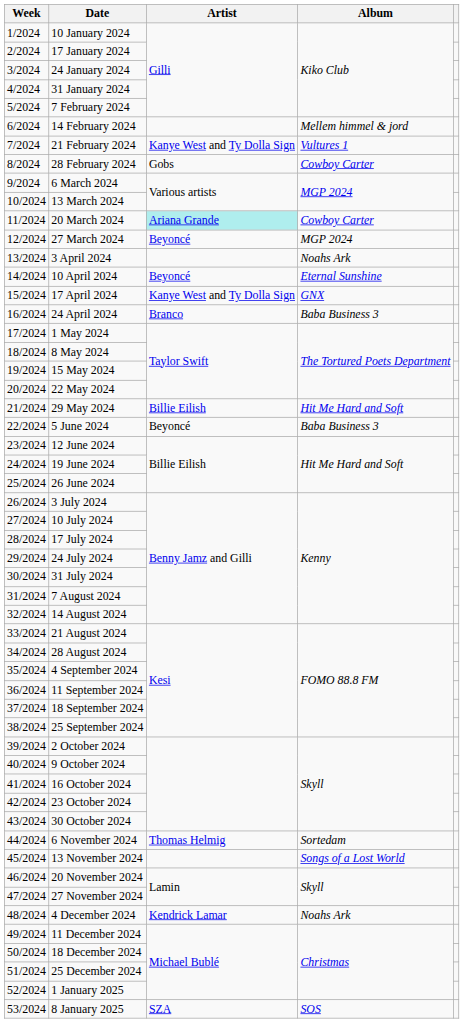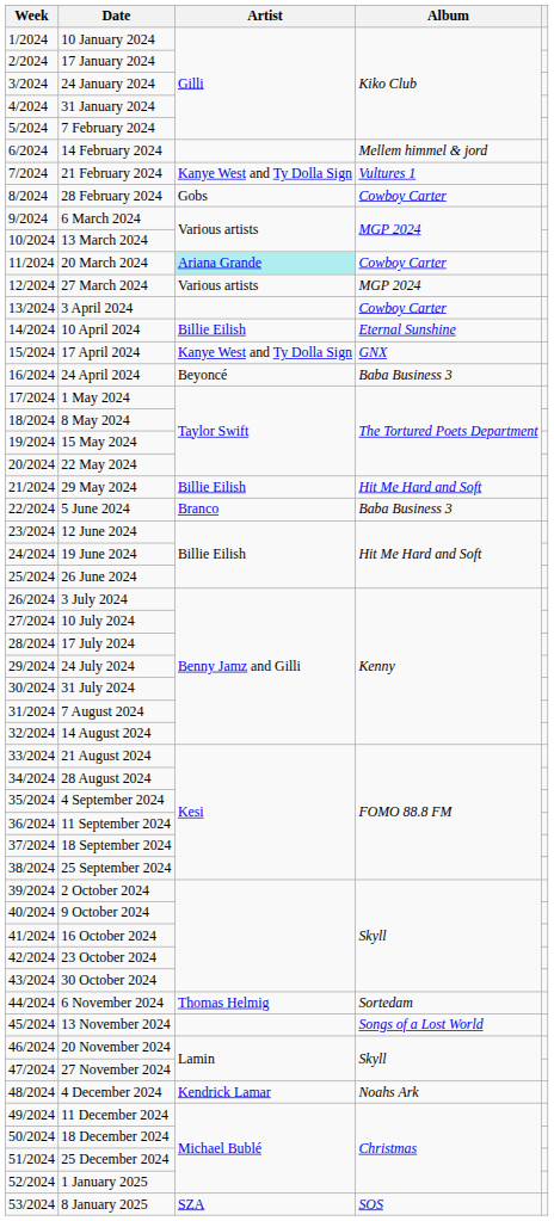 <table class="sortable wikitable">
 <tr>
 <th scope="col">Week</th>
 <th scope="col">Date</th>
 <th scope="col">Artist</th>
 <th scope="col">Album</th>
 <th scope="col"></th>
 </tr>
 <tr>
 <td>1/2024</td>
 <td>10 January 2024</td>
 <td rowspan="5"><a href='#'>Gilli</a></td>
 <td rowspan="5"><em>Kiko Club</em></td>
 <td></td>
 </tr>
 <tr>
 <td>2/2024</td>
 <td>17 January 2024</td>
 <td></td>
 </tr>
 <tr>
 <td>3/2024</td>
 <td>24 January 2024</td>
 <td></td>
 </tr>
 <tr>
 <td>4/2024</td>
 <td>31 January 2024</td>
 <td></td>
 </tr>
 <tr>
 <td>5/2024</td>
 <td>7 February 2024</td>
 <td></td>
 </tr>
 <tr>
 <td>6/2024</td>
 <td>14 February 2024</td>
 <td></td>
 <td><em>Mellem himmel & jord</em></td>
 <td></td>
 </tr>
 <tr>
 <td>7/2024</td>
 <td>21 February 2024</td>
 <td><a href='#'>Kanye West</a> and <a href='#'>Ty Dolla Sign</a></td>
 <td><em><a href='#'>Vultures 1</a></em></td>
 <td></td>
 </tr>
 <tr>
 <td>8/2024</td>
 <td>28 February 2024</td>
 <td>Gobs</td>
 <td><em><a href='#'>Cowboy Carter</a></em></td>
 <td></td>
 </tr>
 <tr>
 <td>9/2024</td>
 <td>6 March 2024</td>
 <td rowspan="2">Various artists</td>
 <td rowspan="2"><em><a href='#'>MGP 2024</a></em></td>
 <td></td>
 </tr>
 <tr>
 <td>10/2024</td>
 <td>13 March 2024</td>
 <td></td>
 </tr>
 <tr>
 <td>11/2024</td>
 <td>20 March 2024</td>
 <td style="background: paleturquoise;"><a href='#'>Ariana Grande</a></td>
 <td><em><a href='#'>Cowboy Carter</a></em></td>
 <td></td>
 </tr>
 <tr>
 <td>12/2024</td>
 <td>27 March 2024</td>
-<td><a href='#'>Beyoncé</a></td>
+<td>Various artists</td>
 <td><em>MGP 2024</em></td>
 <td></td>
 </tr>
 <tr>
 <td>13/2024</td>
 <td>3 April 2024</td>
 <td></td>
-<td><em>Noahs Ark</em></td>
+<td><em><a href='#'>Cowboy Carter</a></em></td>
 <td></td>
 </tr>
 <tr>
 <td>14/2024</td>
 <td>10 April 2024</td>
-<td><a href='#'>Beyoncé</a></td>
+<td><a href='#'>Billie Eilish</a></td>
 <td><em><a href='#'>Eternal Sunshine</a></em></td>
 <td></td>
 </tr>
 <tr>
 <td>15/2024</td>
 <td>17 April 2024</td>
 <td><a href='#'>Kanye West</a> and <a href='#'>Ty Dolla Sign</a></td>
 <td><em><a href='#'>GNX</a></em></td>
 <td></td>
 </tr>
 <tr>
 <td>16/2024</td>
 <td>24 April 2024</td>
-<td><a href='#'>Branco</a></td>
+<td>Beyoncé</td>
 <td><em>Baba Business 3</em></td>
 <td></td>
 </tr>
 <tr>
 <td>17/2024</td>
 <td>1 May 2024</td>
 <td rowspan="4"><a href='#'>Taylor Swift</a></td>
 <td rowspan="4"><em><a href='#'>The Tortured Poets Department</a></em></td>
 <td></td>
 </tr>
 <tr>
 <td>18/2024</td>
 <td>8 May 2024</td>
 <td></td>
 </tr>
 <tr>
 <td>19/2024</td>
 <td>15 May 2024</td>
 <td></td>
 </tr>
 <tr>
 <td>20/2024</td>
 <td>22 May 2024</td>
 <td></td>
 </tr>
 <tr>
 <td>21/2024</td>
 <td>29 May 2024</td>
 <td><a href='#'>Billie Eilish</a></td>
 <td><em><a href='#'>Hit Me Hard and Soft</a></em></td>
 <td></td>
 </tr>
 <tr>
 <td>22/2024</td>
 <td>5 June 2024</td>
-<td>Beyoncé</td>
+<td><a href='#'>Branco</a></td>
 <td><em>Baba Business 3</em></td>
 <td></td>
 </tr>
 <tr>
 <td>23/2024</td>
 <td>12 June 2024</td>
 <td rowspan="3">Billie Eilish</td>
 <td rowspan="3"><em>Hit Me Hard and Soft</em></td>
 <td></td>
 </tr>
 <tr>
 <td>24/2024</td>
 <td>19 June 2024</td>
 <td></td>
 </tr>
 <tr>
 <td>25/2024</td>
 <td>26 June 2024</td>
 <td></td>
 </tr>
 <tr>
 <td>26/2024</td>
 <td>3 July 2024</td>
 <td rowspan="7"><a href='#'>Benny Jamz</a> and Gilli</td>
 <td rowspan="7"><em>Kenny</em></td>
 <td></td>
 </tr>
 <tr>
 <td>27/2024</td>
 <td>10 July 2024</td>
 <td></td>
 </tr>
 <tr>
 <td>28/2024</td>
 <td>17 July 2024</td>
 <td></td>
 </tr>
 <tr>
 <td>29/2024</td>
 <td>24 July 2024</td>
 <td></td>
 </tr>
 <tr>
 <td>30/2024</td>
 <td>31 July 2024</td>
 <td></td>
 </tr>
 <tr>
 <td>31/2024</td>
 <td>7 August 2024</td>
 <td></td>
 </tr>
 <tr>
 <td>32/2024</td>
 <td>14 August 2024</td>
 <td></td>
 </tr>
 <tr>
 <td>33/2024</td>
 <td>21 August 2024</td>
 <td rowspan="6"><a href='#'>Kesi</a></td>
 <td rowspan="6"><em>FOMO 88.8 FM</em></td>
 <td></td>
 </tr>
 <tr>
 <td>34/2024</td>
 <td>28 August 2024</td>
 <td></td>
 </tr>
 <tr>
 <td>35/2024</td>
 <td>4 September 2024</td>
 <td></td>
 </tr>
 <tr>
 <td>36/2024</td>
 <td>11 September 2024</td>
 <td></td>
 </tr>
 <tr>
 <td>37/2024</td>
 <td>18 September 2024</td>
 <td></td>
 </tr>
 <tr>
 <td>38/2024</td>
 <td>25 September 2024</td>
 <td></td>
 </tr>
 <tr>
 <td>39/2024</td>
 <td>2 October 2024</td>
 <td rowspan="5"></td>
 <td rowspan="5"><em>Skyll</em></td>
 <td></td>
 </tr>
 <tr>
 <td>40/2024</td>
 <td>9 October 2024</td>
 <td></td>
 </tr>
 <tr>
 <td>41/2024</td>
 <td>16 October 2024</td>
 <td></td>
 </tr>
 <tr>
 <td>42/2024</td>
 <td>23 October 2024</td>
 <td></td>
 </tr>
 <tr>
 <td>43/2024</td>
 <td>30 October 2024</td>
 <td></td>
 </tr>
 <tr>
 <td>44/2024</td>
 <td>6 November 2024</td>
 <td><a href='#'>Thomas Helmig</a></td>
 <td><em>Sortedam</em></td>
 <td></td>
 </tr>
 <tr>
 <td>45/2024</td>
 <td>13 November 2024</td>
 <td></td>
 <td><em><a href='#'>Songs of a Lost World</a></em></td>
 <td></td>
 </tr>
 <tr>
 <td>46/2024</td>
 <td>20 November 2024</td>
 <td rowspan="2">Lamin</td>
 <td rowspan="2"><em>Skyll</em></td>
 <td></td>
 </tr>
 <tr>
 <td>47/2024</td>
 <td>27 November 2024</td>
 <td></td>
 </tr>
 <tr>
 <td>48/2024</td>
 <td>4 December 2024</td>
 <td><a href='#'>Kendrick Lamar</a></td>
 <td><em>Noahs Ark</em></td>
 <td></td>
 </tr>
 <tr>
 <td>49/2024</td>
 <td>11 December 2024</td>
 <td rowspan="4"><a href='#'>Michael Bublé</a></td>
 <td rowspan="4"><em><a href='#'>Christmas</a></em></td>
 <td></td>
 </tr>
 <tr>
 <td>50/2024</td>
 <td>18 December 2024</td>
 <td></td>
 </tr>
 <tr>
 <td>51/2024</td>
 <td>25 December 2024</td>
 <td></td>
 </tr>
 <tr>
 <td>52/2024</td>
 <td>1 January 2025</td>
 <td></td>
 </tr>
 <tr>
 <td>53/2024</td>
 <td>8 January 2025</td>
 <td><a href='#'>SZA</a></td>
 <td><em><a href='#'>SOS</a></em></td>
 <td></td>
 </tr>
 </table>
